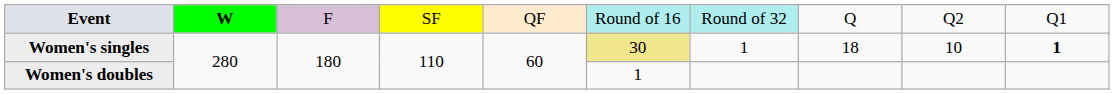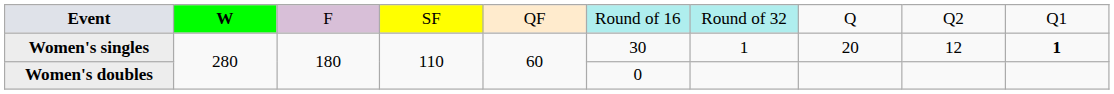 <table class="wikitable" style="font-size:90%; text-align:center;">
 <tr>
 <td style="width:135px; background:#dfe2e9;"><strong>Event</strong></td>
 <td style="width:80px; background:lime;"><strong>W</strong></td>
 <td style="width:80px; background:thistle;">F</td>
 <td style="width:80px; background:#ffff00;">SF</td>
 <td style="width:80px; background:#ffebcd;">QF</td>
 <td style="width:80px; background:#afeeee;">Round of 16</td>
 <td style="width:85px; background:#afeeee;">Round of 32</td>
 <td style="width:80px;">Q</td>
 <td style="width:80px;">Q2</td>
 <td style="width:80px;">Q1</td>
 </tr>
 <tr>
 <th style="background:#ededed;">Women's singles</th>
 <td rowspan="2">280</td>
 <td rowspan="2">180</td>
 <td rowspan="2">110</td>
 <td rowspan="2">60</td>
-<td style="background: khaki;">30</td>
+<td>30</td>
 <td>1</td>
-<td>18</td>
-<td>10</td>
+<td>20</td>
+<td>12</td>
 <td><strong>1</strong></td>
 </tr>
 <tr>
 <th style="background:#ededed;">Women's doubles</th>
-<td>1</td>
+<td>0</td>
 <td></td>
 <td></td>
 <td></td>
 <td></td>
 </tr>
 </table>
